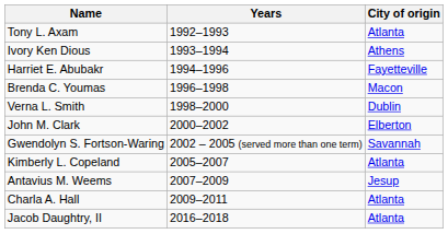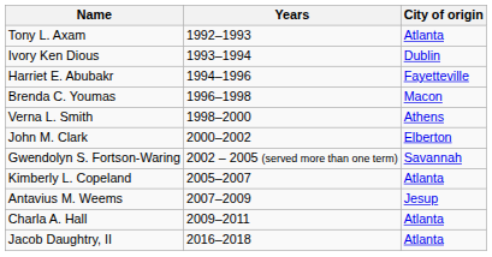 <table class="wikitable">
 <tr>
 <th>Name</th>
 <th>Years</th>
 <th>City of origin</th>
 </tr>
 <tr>
 <td>Tony L. Axam</td>
 <td>1992–1993</td>
 <td><a href='#'>Atlanta</a></td>
 </tr>
 <tr>
 <td>Ivory Ken Dious</td>
 <td>1993–1994</td>
-<td><a href='#'>Athens</a></td>
+<td><a href='#'>Dublin</a></td>
 </tr>
 <tr>
 <td>Harriet E. Abubakr</td>
 <td>1994–1996</td>
 <td><a href='#'>Fayetteville</a></td>
 </tr>
 <tr>
 <td>Brenda C. Youmas</td>
 <td>1996–1998</td>
 <td><a href='#'>Macon</a></td>
 </tr>
 <tr>
 <td>Verna L. Smith</td>
 <td>1998–2000</td>
-<td><a href='#'>Dublin</a></td>
+<td><a href='#'>Athens</a></td>
 </tr>
 <tr>
 <td>John M. Clark</td>
 <td>2000–2002</td>
 <td><a href='#'>Elberton</a></td>
 </tr>
 <tr>
 <td>Gwendolyn S. Fortson-Waring</td>
 <td>2002 – 2005 <small>(served more than one term)</small></td>
 <td><a href='#'>Savannah</a></td>
 </tr>
 <tr>
 <td>Kimberly L. Copeland</td>
 <td>2005–2007</td>
 <td><a href='#'>Atlanta</a></td>
 </tr>
 <tr>
 <td>Antavius M. Weems</td>
 <td>2007–2009</td>
 <td><a href='#'>Jesup</a></td>
 </tr>
 <tr>
 <td>Charla A. Hall</td>
 <td>2009–2011</td>
 <td><a href='#'>Atlanta</a></td>
 </tr>
 <tr>
 <td>Jacob Daughtry, II</td>
 <td>2016–2018</td>
 <td><a href='#'>Atlanta</a></td>
 </tr>
 </table>
